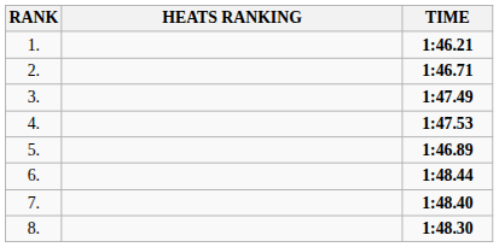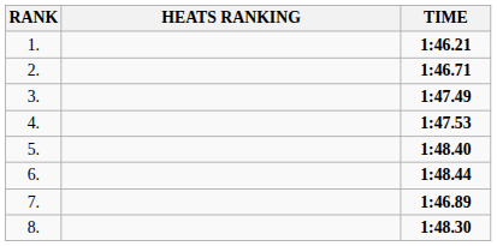 <table class="wikitable">
 <tr>
 <th>RANK</th>
 <th style="width: 20em">HEATS RANKING</th>
 <th style="width: 5em">TIME</th>
 </tr>
 <tr>
 <td align="center">1.</td>
 <td></td>
 <td align="center"><strong>1:46.21</strong></td>
 </tr>
 <tr>
 <td align="center">2.</td>
 <td></td>
 <td align="center"><strong>1:46.71</strong></td>
 </tr>
 <tr>
 <td align="center">3.</td>
 <td></td>
 <td align="center"><strong>1:47.49</strong></td>
 </tr>
 <tr>
 <td align="center">4.</td>
 <td></td>
 <td align="center"><strong>1:47.53</strong></td>
 </tr>
 <tr>
 <td align="center">5.</td>
 <td></td>
-<td align="center"><strong>1:46.89</strong></td>
+<td align="center"><strong>1:48.40</strong></td>
 </tr>
 <tr>
 <td align="center">6.</td>
 <td></td>
 <td align="center"><strong>1:48.44</strong></td>
 </tr>
 <tr>
 <td align="center">7.</td>
 <td></td>
-<td align="center"><strong>1:48.40</strong></td>
+<td align="center"><strong>1:46.89</strong></td>
 </tr>
 <tr>
 <td align="center">8.</td>
 <td></td>
 <td align="center"><strong>1:48.30</strong></td>
 </tr>
 </table>
